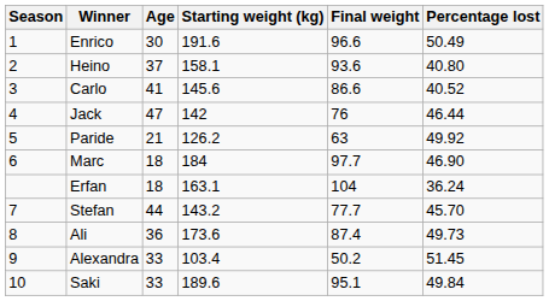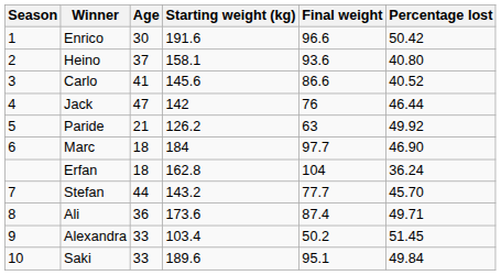 <table class="wikitable sortable">
 <tr>
 <th>Season</th>
 <th>Winner</th>
 <th>Age</th>
 <th>Starting weight (kg)</th>
 <th>Final weight</th>
 <th>Percentage lost</th>
 </tr>
 <tr>
 <td>1</td>
 <td>Enrico</td>
 <td>30</td>
 <td>191.6</td>
 <td>96.6</td>
-<td>50.49</td>
+<td>50.42</td>
 </tr>
 <tr>
 <td>2</td>
 <td>Heino</td>
 <td>37</td>
 <td>158.1</td>
 <td>93.6</td>
 <td>40.80</td>
 </tr>
 <tr>
 <td>3</td>
 <td>Carlo</td>
 <td>41</td>
 <td>145.6</td>
 <td>86.6</td>
 <td>40.52</td>
 </tr>
 <tr>
 <td>4</td>
 <td>Jack</td>
 <td>47</td>
 <td>142</td>
 <td>76</td>
 <td>46.44</td>
 </tr>
 <tr>
 <td>5</td>
 <td>Paride</td>
 <td>21</td>
 <td>126.2</td>
 <td>63</td>
 <td>49.92</td>
 </tr>
 <tr>
 <td>6</td>
 <td>Marc</td>
 <td>18</td>
 <td>184</td>
 <td>97.7</td>
 <td>46.90</td>
 </tr>
 <tr>
 <td></td>
 <td>Erfan</td>
 <td>18</td>
-<td>163.1</td>
+<td>162.8</td>
 <td>104</td>
 <td>36.24</td>
 </tr>
 <tr>
 <td>7</td>
 <td>Stefan</td>
 <td>44</td>
 <td>143.2</td>
 <td>77.7</td>
 <td>45.70</td>
 </tr>
 <tr>
 <td>8</td>
 <td>Ali</td>
 <td>36</td>
 <td>173.6</td>
 <td>87.4</td>
-<td>49.73</td>
+<td>49.71</td>
 </tr>
 <tr>
 <td>9</td>
 <td>Alexandra</td>
 <td>33</td>
 <td>103.4</td>
 <td>50.2</td>
 <td>51.45</td>
 </tr>
 <tr>
 <td>10</td>
 <td>Saki</td>
 <td>33</td>
 <td>189.6</td>
 <td>95.1</td>
 <td>49.84</td>
 </tr>
 </table>
